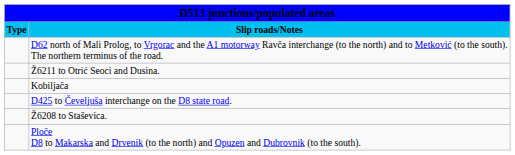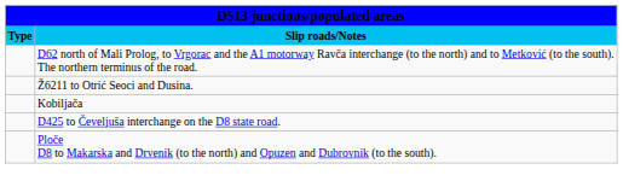 <table class="wikitable">
 <tr>
 <td colspan=2 bgcolor=blue align=center style=margin-top:15><span><big><strong>D513 junctions/populated areas</strong></big></span></td>
 </tr>
 <tr>
 <td align=center bgcolor=00c0f0><strong>Type</strong></td>
 <td align=center bgcolor=00c0f0><strong>Slip roads/Notes</strong></td>
 </tr>
 <tr>
 <td></td>
 <td> <a href='#'>D62</a> north of Mali Prolog, to <a href='#'>Vrgorac</a> and the <a href='#'>A1 motorway</a> Ravča interchange (to the north) and to <a href='#'>Metković</a> (to the south).<br>The northern terminus of the road.</td>
 </tr>
 <tr>
 <td></td>
 <td>Ž6211 to Otrić Seoci and Dusina.</td>
 </tr>
 <tr>
 <td></td>
 <td>Kobiljača</td>
 </tr>
 <tr>
 <td></td>
 <td> <a href='#'>D425</a> to <a href='#'>Čeveljuša</a> interchange on the <a href='#'>D8 state road</a>.</td>
 </tr>
 <tr>
 <td></td>
-<td>Ž6208 to Staševica.</td>
-</tr>
-<tr>
-<td></td>
 <td><a href='#'>Ploče</a><br> <a href='#'>D8</a> to <a href='#'>Makarska</a> and <a href='#'>Drvenik</a> (to the north) and <a href='#'>Opuzen</a> and <a href='#'>Dubrovnik</a> (to the south).</td>
 </tr>
 </table>
